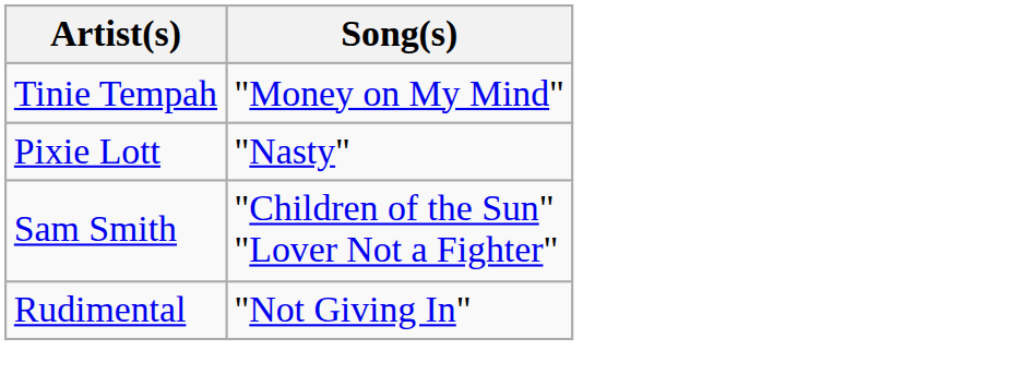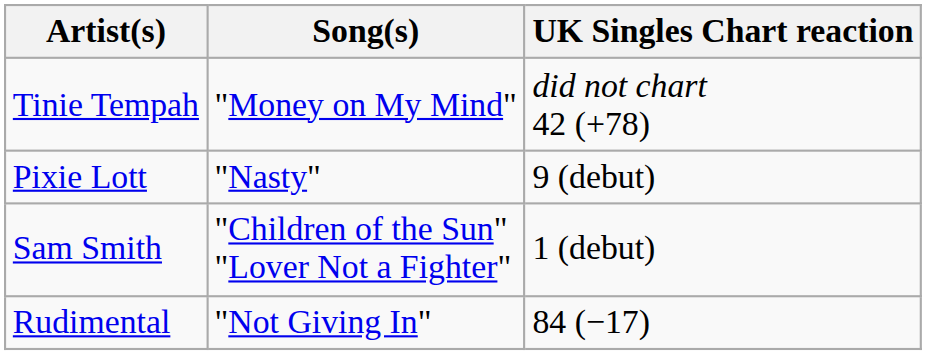 <table class="wikitable">
 <tr>
 <th>Artist(s)</th>
 <th>Song(s)</th>
+<th>UK Singles Chart reaction</th>
 </tr>
 <tr>
 <td><a href='#'>Tinie Tempah</a></td>
 <td>"<a href='#'>Money on My Mind</a>"</td>
+<td><em>did not chart</em><br>42 (+78)</td>
 </tr>
 <tr>
 <td><a href='#'>Pixie Lott</a></td>
 <td>"<a href='#'>Nasty</a>"</td>
+<td>9 (debut)</td>
 </tr>
 <tr>
 <td><a href='#'>Sam Smith</a></td>
 <td>"<a href='#'>Children of the Sun</a>"<br>"<a href='#'>Lover Not a Fighter</a>"</td>
+<td>1 (debut)</td>
 </tr>
 <tr>
 <td><a href='#'>Rudimental</a></td>
 <td>"<a href='#'>Not Giving In</a>"</td>
+<td>84 (−17)</td>
 </tr>
 </table>
